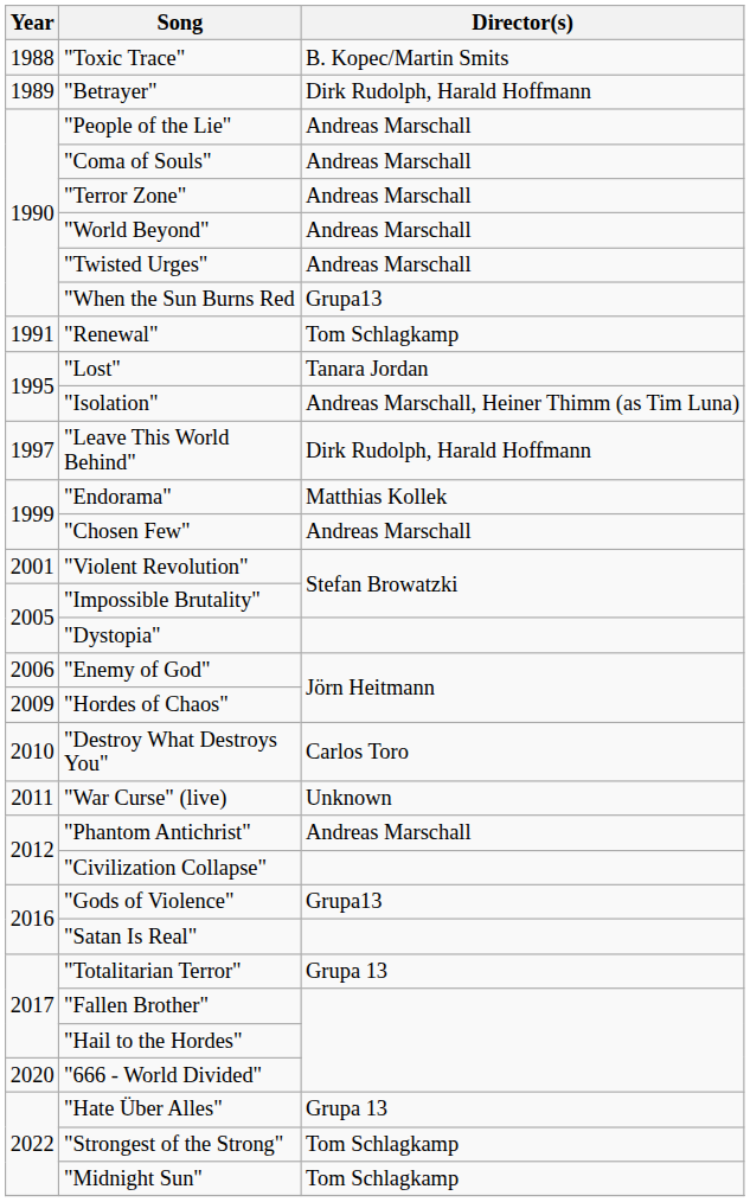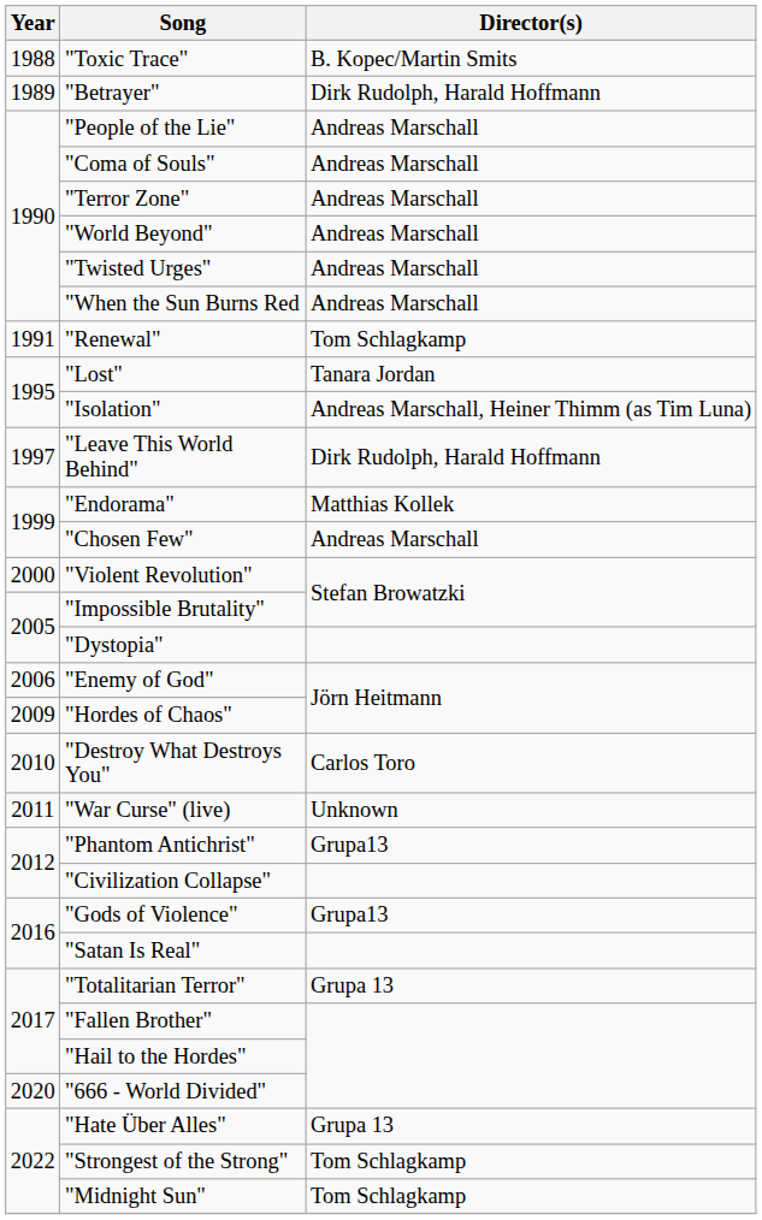 <table class="wikitable" border="1">
 <tr>
 <th>Year</th>
 <th width="170">Song</th>
 <th>Director(s)</th>
 </tr>
 <tr>
 <td align="center">1988</td>
 <td>"Toxic Trace"</td>
 <td>B. Kopec/Martin Smits</td>
 </tr>
 <tr>
 <td align="center">1989</td>
 <td>"Betrayer"</td>
 <td>Dirk Rudolph, Harald Hoffmann</td>
 </tr>
 <tr>
 <td align="center" rowspan="6">1990</td>
 <td>"People of the Lie"</td>
 <td>Andreas Marschall</td>
 </tr>
 <tr>
 <td>"Coma of Souls"</td>
 <td>Andreas Marschall</td>
 </tr>
 <tr>
 <td>"Terror Zone"</td>
 <td>Andreas Marschall</td>
 </tr>
 <tr>
 <td>"World Beyond"</td>
 <td>Andreas Marschall</td>
 </tr>
 <tr>
 <td>"Twisted Urges"</td>
 <td>Andreas Marschall</td>
 </tr>
 <tr>
 <td>"When the Sun Burns Red</td>
-<td>Grupa13</td>
+<td>Andreas Marschall</td>
 </tr>
 <tr>
 <td align="center">1991</td>
 <td>"Renewal"</td>
 <td>Tom Schlagkamp</td>
 </tr>
 <tr>
 <td align="center" rowspan="2">1995</td>
 <td>"Lost"</td>
 <td>Tanara Jordan</td>
 </tr>
 <tr>
 <td>"Isolation"</td>
 <td>Andreas Marschall, Heiner Thimm (as Tim Luna)</td>
 </tr>
 <tr>
 <td align="center">1997</td>
 <td>"Leave This World Behind"</td>
 <td>Dirk Rudolph, Harald Hoffmann</td>
 </tr>
 <tr>
 <td align="center" rowspan="2">1999</td>
 <td>"Endorama"</td>
 <td>Matthias Kollek</td>
 </tr>
 <tr>
 <td>"Chosen Few"</td>
 <td>Andreas Marschall</td>
 </tr>
 <tr>
-<td align="center">2001</td>
+<td align="center">2000</td>
 <td>"Violent Revolution"</td>
 <td rowspan="2">Stefan Browatzki</td>
 </tr>
 <tr>
 <td align="center" rowspan="2">2005</td>
 <td>"Impossible Brutality"</td>
 </tr>
 <tr>
 <td>"Dystopia"</td>
 <td></td>
 </tr>
 <tr>
 <td align="center">2006</td>
 <td>"Enemy of God"</td>
 <td rowspan="2">Jörn Heitmann</td>
 </tr>
 <tr>
 <td align="center">2009</td>
 <td>"Hordes of Chaos"</td>
 </tr>
 <tr>
 <td align="center">2010</td>
 <td>"Destroy What Destroys You"</td>
 <td>Carlos Toro</td>
 </tr>
 <tr>
 <td align="center">2011</td>
 <td>"War Curse" (live)</td>
 <td>Unknown</td>
 </tr>
 <tr>
 <td align="center" rowspan="2">2012</td>
 <td>"Phantom Antichrist"</td>
-<td>Andreas Marschall</td>
+<td>Grupa13</td>
 </tr>
 <tr>
 <td>"Civilization Collapse"</td>
 <td></td>
 </tr>
 <tr>
 <td align="center" rowspan="2">2016</td>
 <td>"Gods of Violence"</td>
 <td>Grupa13</td>
 </tr>
 <tr>
 <td>"Satan Is Real"</td>
 </tr>
 <tr>
 <td align="center" rowspan="3">2017</td>
 <td>"Totalitarian Terror"</td>
 <td>Grupa 13</td>
 </tr>
 <tr>
 <td>"Fallen Brother"</td>
 </tr>
 <tr>
 <td>"Hail to the Hordes"</td>
 </tr>
 <tr>
 <td align="center" rowspan="1">2020</td>
 <td>"666 - World Divided"</td>
 </tr>
 <tr>
 <td align="center" rowspan="3">2022</td>
 <td>"Hate Über Alles"</td>
 <td>Grupa 13</td>
 </tr>
 <tr>
 <td>"Strongest of the Strong"</td>
 <td>Tom Schlagkamp</td>
 </tr>
 <tr>
 <td>"Midnight Sun"</td>
 <td>Tom Schlagkamp</td>
 </tr>
 <tr>
 </tr>
 </table>
